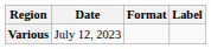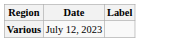 <table class="wikitable plainrowheaders">
 <tr>
 <th scope="col">Region</th>
 <th scope="col">Date</th>
-<th scope="col">Format</th>
 <th scope="col">Label</th>
 </tr>
 <tr>
 <th scope="row">Various</th>
 <td>July 12, 2023</td>
 <td></td>
-<td></td>
 </tr>
 </table>
